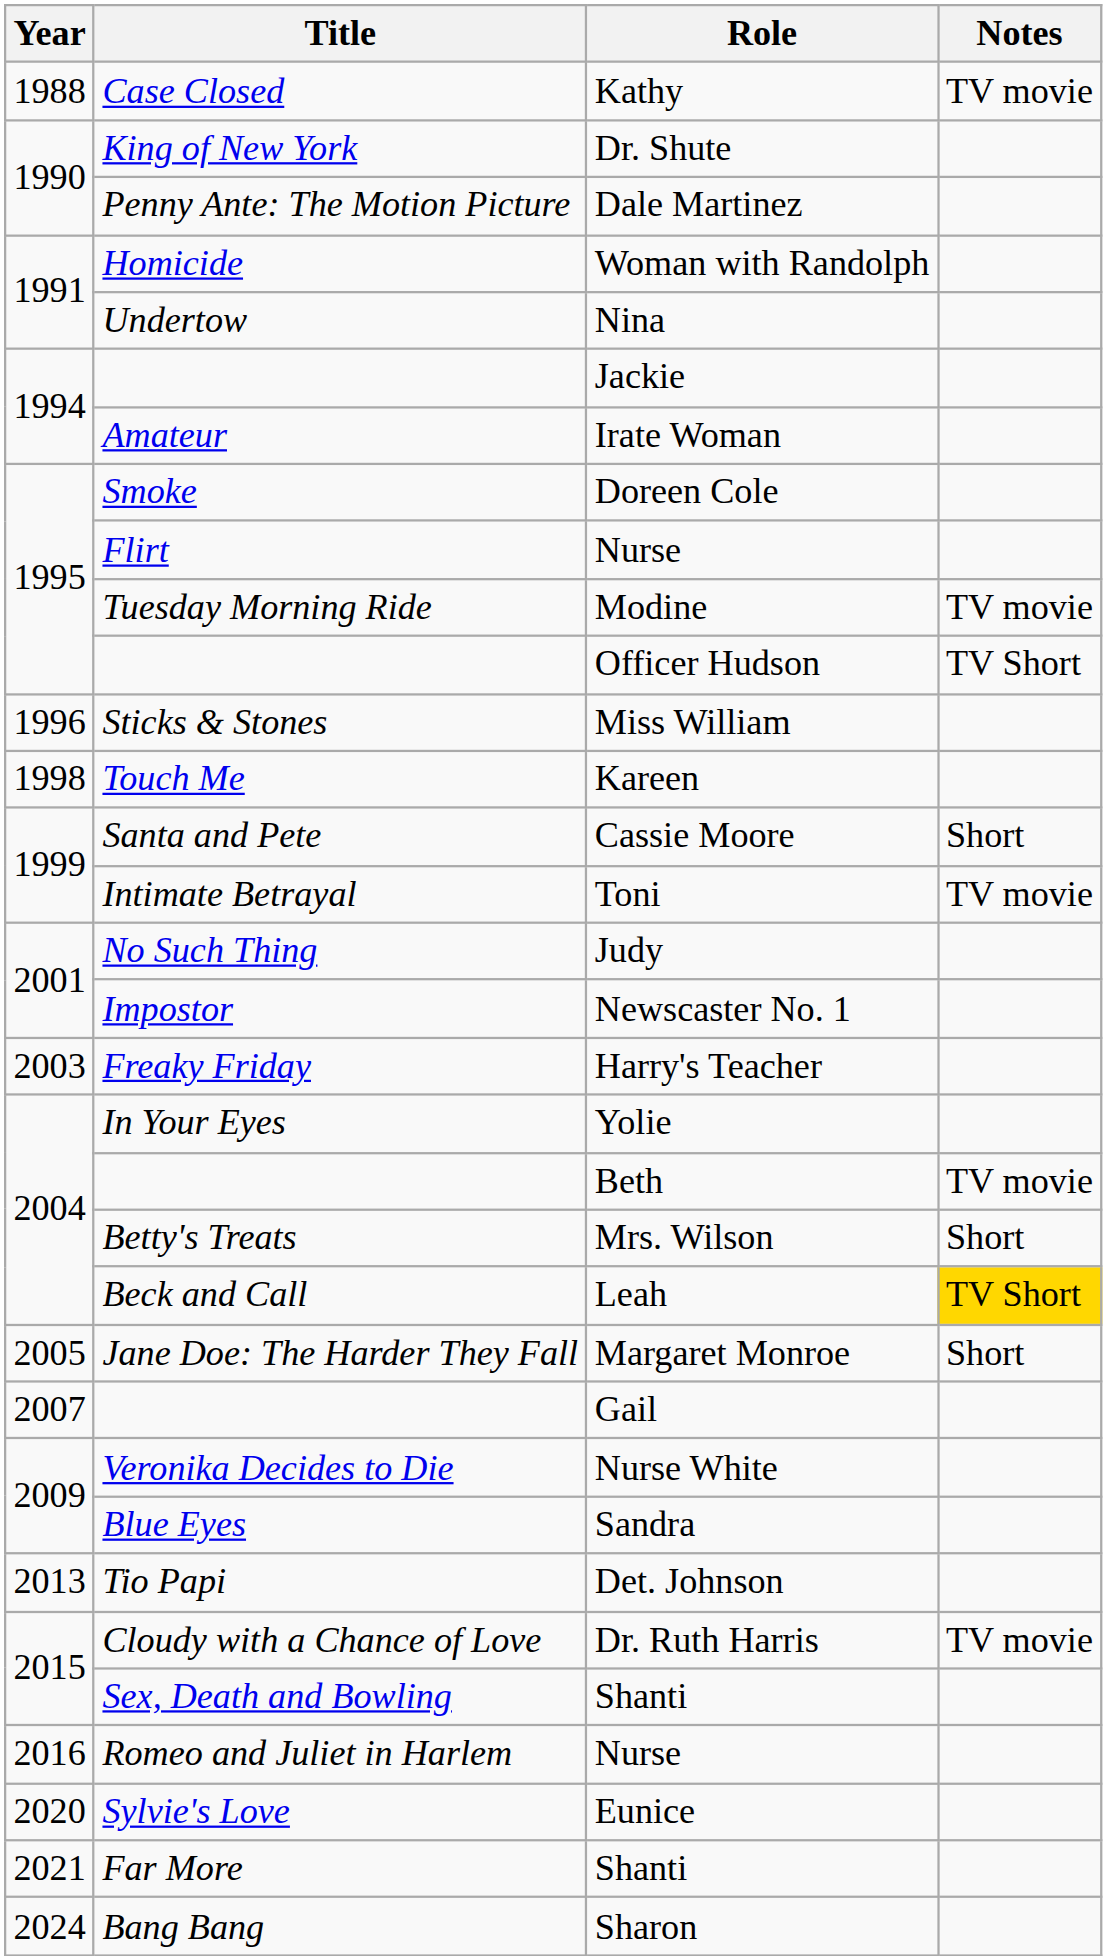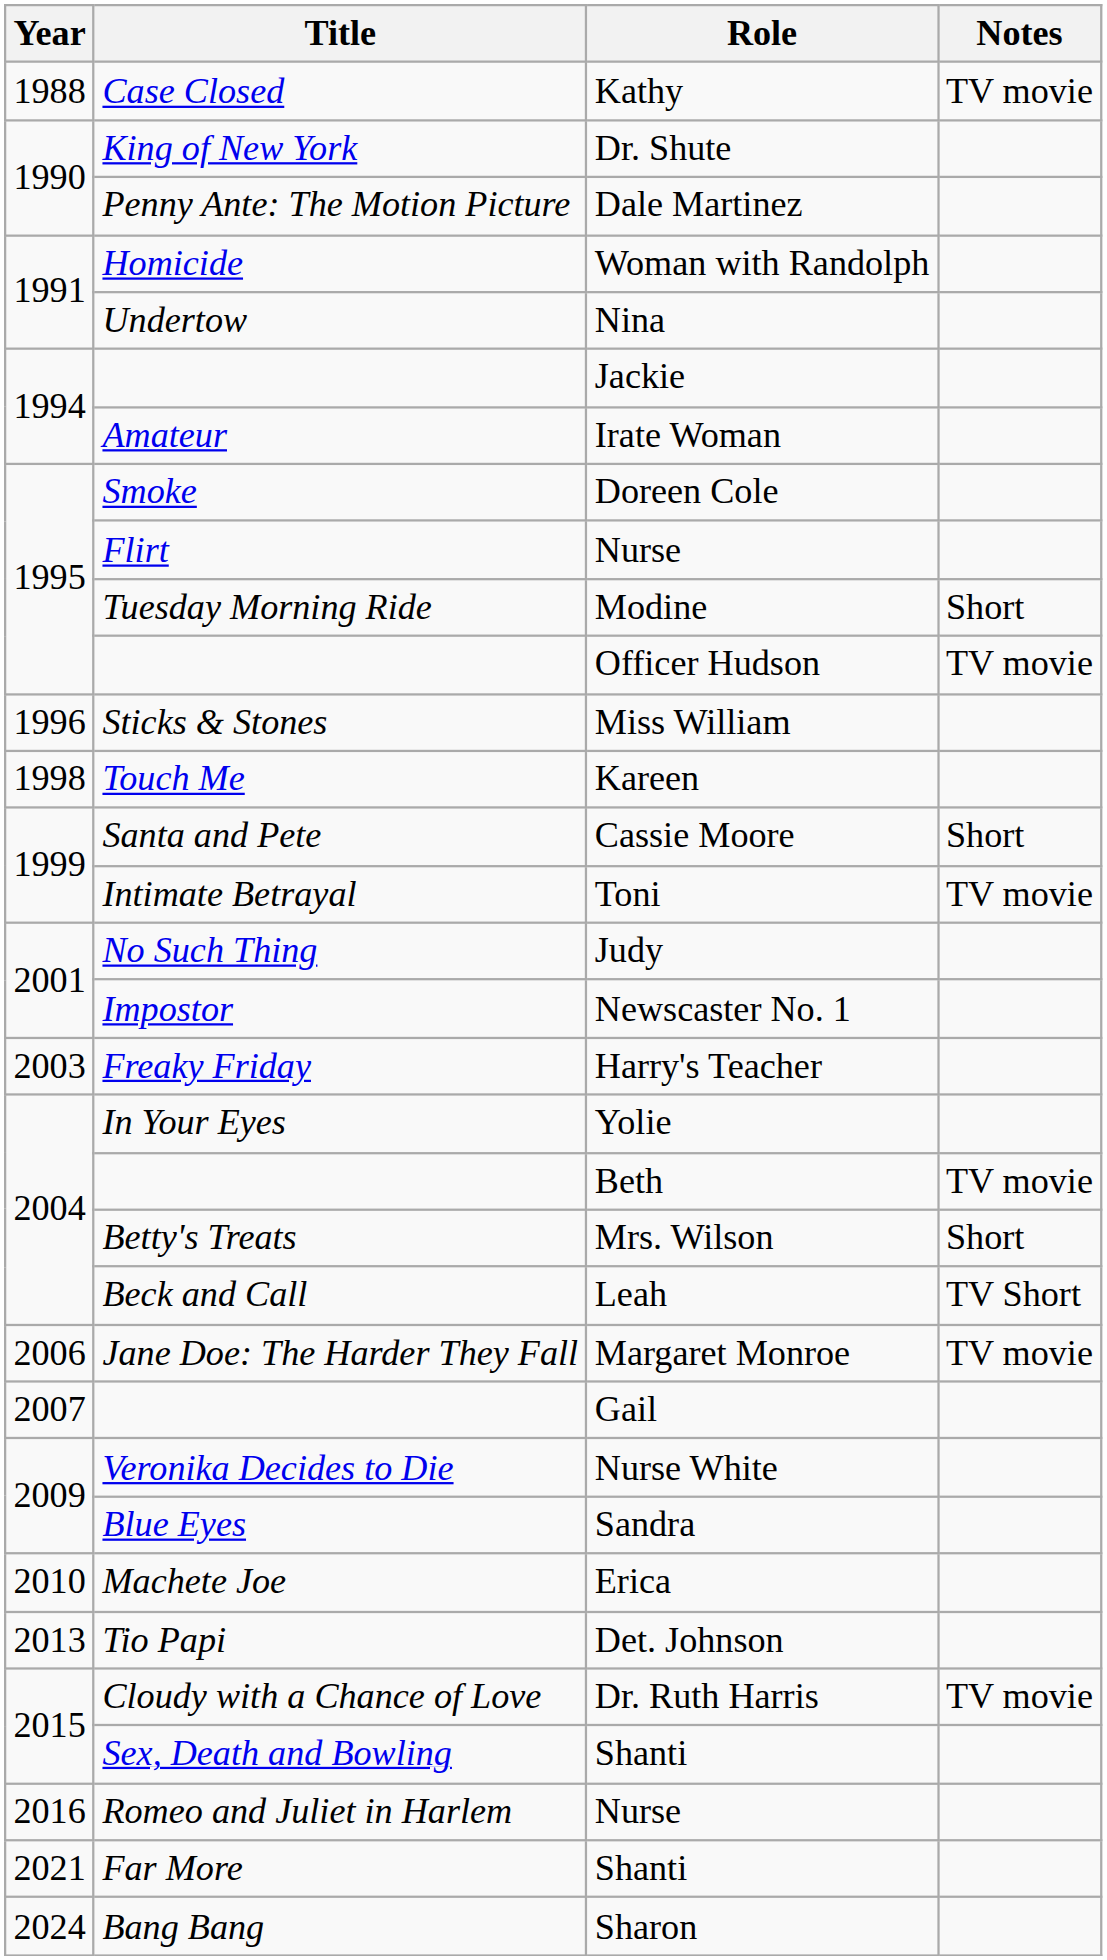 <table class="wikitable sortable">
 <tr>
 <th>Year</th>
 <th>Title</th>
 <th>Role</th>
 <th>Notes</th>
 </tr>
 <tr>
 <td>1988</td>
 <td><em><a href='#'>Case Closed</a></em></td>
 <td>Kathy</td>
 <td>TV movie</td>
 </tr>
 <tr>
 <td rowspan=2>1990</td>
 <td><em><a href='#'>King of New York</a></em></td>
 <td>Dr. Shute</td>
 <td></td>
 </tr>
 <tr>
 <td><em>Penny Ante: The Motion Picture</em></td>
 <td>Dale Martinez</td>
 <td></td>
 </tr>
 <tr>
 <td rowspan=2>1991</td>
 <td><em><a href='#'>Homicide</a></em></td>
 <td>Woman with Randolph</td>
 <td></td>
 </tr>
 <tr>
 <td><em>Undertow</em></td>
 <td>Nina</td>
 <td></td>
 </tr>
 <tr>
 <td rowspan=2>1994</td>
 <td><em></em></td>
 <td>Jackie</td>
 <td></td>
 </tr>
 <tr>
 <td><em><a href='#'>Amateur</a></em></td>
 <td>Irate Woman</td>
 <td></td>
 </tr>
 <tr>
 <td rowspan=4>1995</td>
 <td><em><a href='#'>Smoke</a></em></td>
 <td>Doreen Cole</td>
 <td></td>
 </tr>
 <tr>
 <td><em><a href='#'>Flirt</a></em></td>
 <td>Nurse</td>
 <td></td>
 </tr>
 <tr>
 <td><em>Tuesday Morning Ride</em></td>
 <td>Modine</td>
-<td>TV movie</td>
+<td>Short</td>
 </tr>
 <tr>
 <td><em></em></td>
 <td>Officer Hudson</td>
-<td>TV Short</td>
+<td>TV movie</td>
 </tr>
 <tr>
 <td>1996</td>
 <td><em>Sticks & Stones</em></td>
 <td>Miss William</td>
 <td></td>
 </tr>
 <tr>
 <td>1998</td>
 <td><em><a href='#'>Touch Me</a></em></td>
 <td>Kareen</td>
 <td></td>
 </tr>
 <tr>
 <td rowspan=2>1999</td>
 <td><em>Santa and Pete</em></td>
 <td>Cassie Moore</td>
 <td>Short</td>
 </tr>
 <tr>
 <td><em>Intimate Betrayal</em></td>
 <td>Toni</td>
 <td>TV movie</td>
 </tr>
 <tr>
 <td rowspan=2>2001</td>
 <td><em><a href='#'>No Such Thing</a></em></td>
 <td>Judy</td>
 <td></td>
 </tr>
 <tr>
 <td><em><a href='#'>Impostor</a></em></td>
 <td>Newscaster No. 1</td>
 <td></td>
 </tr>
 <tr>
 <td>2003</td>
 <td><em><a href='#'>Freaky Friday</a></em></td>
 <td>Harry's Teacher</td>
 <td></td>
 </tr>
 <tr>
 <td rowspan=4>2004</td>
 <td><em>In Your Eyes</em></td>
 <td>Yolie</td>
 <td></td>
 </tr>
 <tr>
 <td><em></em></td>
 <td>Beth</td>
 <td>TV movie</td>
 </tr>
 <tr>
 <td><em>Betty's Treats</em></td>
 <td>Mrs. Wilson</td>
 <td>Short</td>
 </tr>
 <tr>
 <td><em>Beck and Call</em></td>
 <td>Leah</td>
-<td style="background: gold;">TV Short</td>
+<td>TV Short</td>
 </tr>
 <tr>
-<td>2005</td>
+<td>2006</td>
 <td><em>Jane Doe: The Harder They Fall</em></td>
 <td>Margaret Monroe</td>
-<td>Short</td>
+<td>TV movie</td>
 </tr>
 <tr>
 <td>2007</td>
 <td><em></em></td>
 <td>Gail</td>
 <td></td>
 </tr>
 <tr>
 <td rowspan=2>2009</td>
 <td><em><a href='#'>Veronika Decides to Die</a></em></td>
 <td>Nurse White</td>
 <td></td>
 </tr>
 <tr>
 <td><em><a href='#'>Blue Eyes</a></em></td>
 <td>Sandra</td>
+<td></td>
+</tr>
+<tr>
+<td>2010</td>
+<td><em>Machete Joe</em></td>
+<td>Erica</td>
 <td></td>
 </tr>
 <tr>
 <td>2013</td>
 <td><em>Tio Papi</em></td>
 <td>Det. Johnson</td>
 <td></td>
 </tr>
 <tr>
 <td rowspan=2>2015</td>
 <td><em>Cloudy with a Chance of Love</em></td>
 <td>Dr. Ruth Harris</td>
 <td>TV movie</td>
 </tr>
 <tr>
 <td><em><a href='#'>Sex, Death and Bowling</a></em></td>
 <td>Shanti</td>
 <td></td>
 </tr>
 <tr>
 <td>2016</td>
 <td><em>Romeo and Juliet in Harlem</em></td>
 <td>Nurse</td>
 <td></td>
 </tr>
 <tr>
-<td>2020</td>
-<td><em><a href='#'>Sylvie's Love</a></em></td>
-<td>Eunice</td>
-<td></td>
-</tr>
-<tr>
 <td>2021</td>
 <td><em>Far More</em></td>
 <td>Shanti</td>
 <td></td>
 </tr>
 <tr>
 <td>2024</td>
 <td><em>Bang Bang</em></td>
 <td>Sharon</td>
 <td></td>
 </tr>
 </table>
